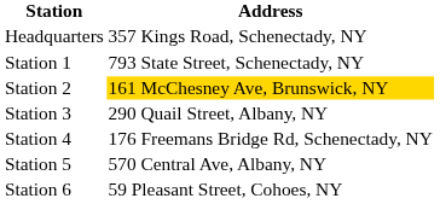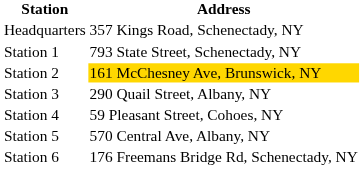 <table>
 <tr>
 <th><strong>Station</strong></th>
 <th><strong>Address</strong></th>
 </tr>
 <tr>
 <td>Headquarters</td>
 <td>357 Kings Road, Schenectady, NY</td>
 </tr>
 <tr>
 <td>Station 1</td>
 <td>793 State Street, Schenectady, NY</td>
 </tr>
 <tr>
 <td>Station 2</td>
 <td style="background: gold;">161 McChesney Ave, Brunswick, NY</td>
 </tr>
 <tr>
 <td>Station 3</td>
 <td>290 Quail Street, Albany, NY</td>
 </tr>
 <tr>
 <td>Station 4</td>
-<td>176 Freemans Bridge Rd, Schenectady, NY</td>
+<td>59 Pleasant Street, Cohoes, NY</td>
 </tr>
 <tr>
 <td>Station 5</td>
 <td>570 Central Ave, Albany, NY</td>
 </tr>
 <tr>
 <td>Station 6</td>
-<td>59 Pleasant Street, Cohoes, NY</td>
+<td>176 Freemans Bridge Rd, Schenectady, NY</td>
 </tr>
 </table>
